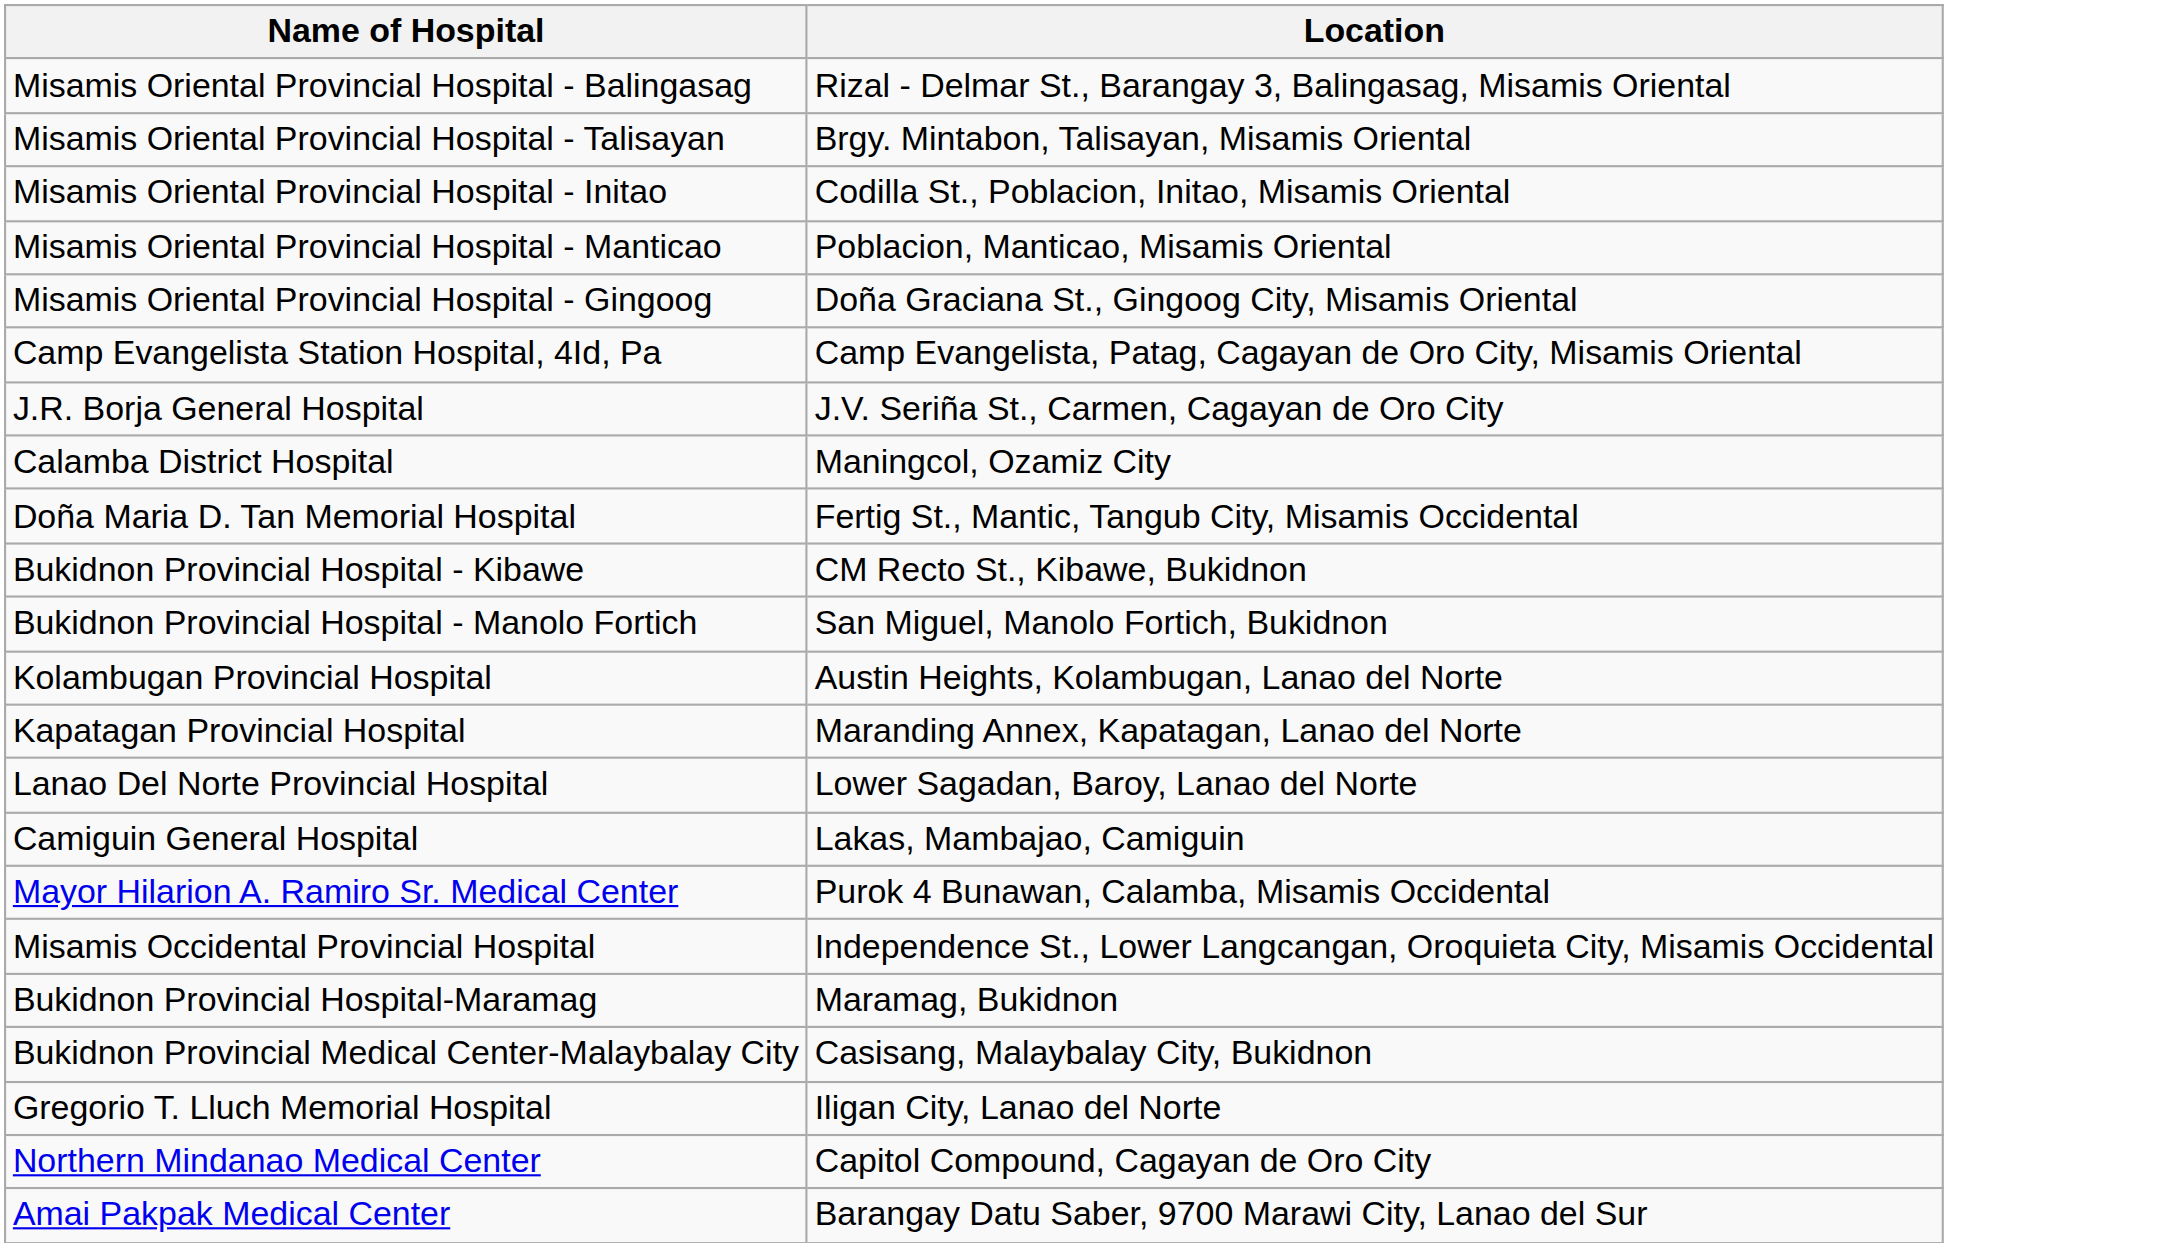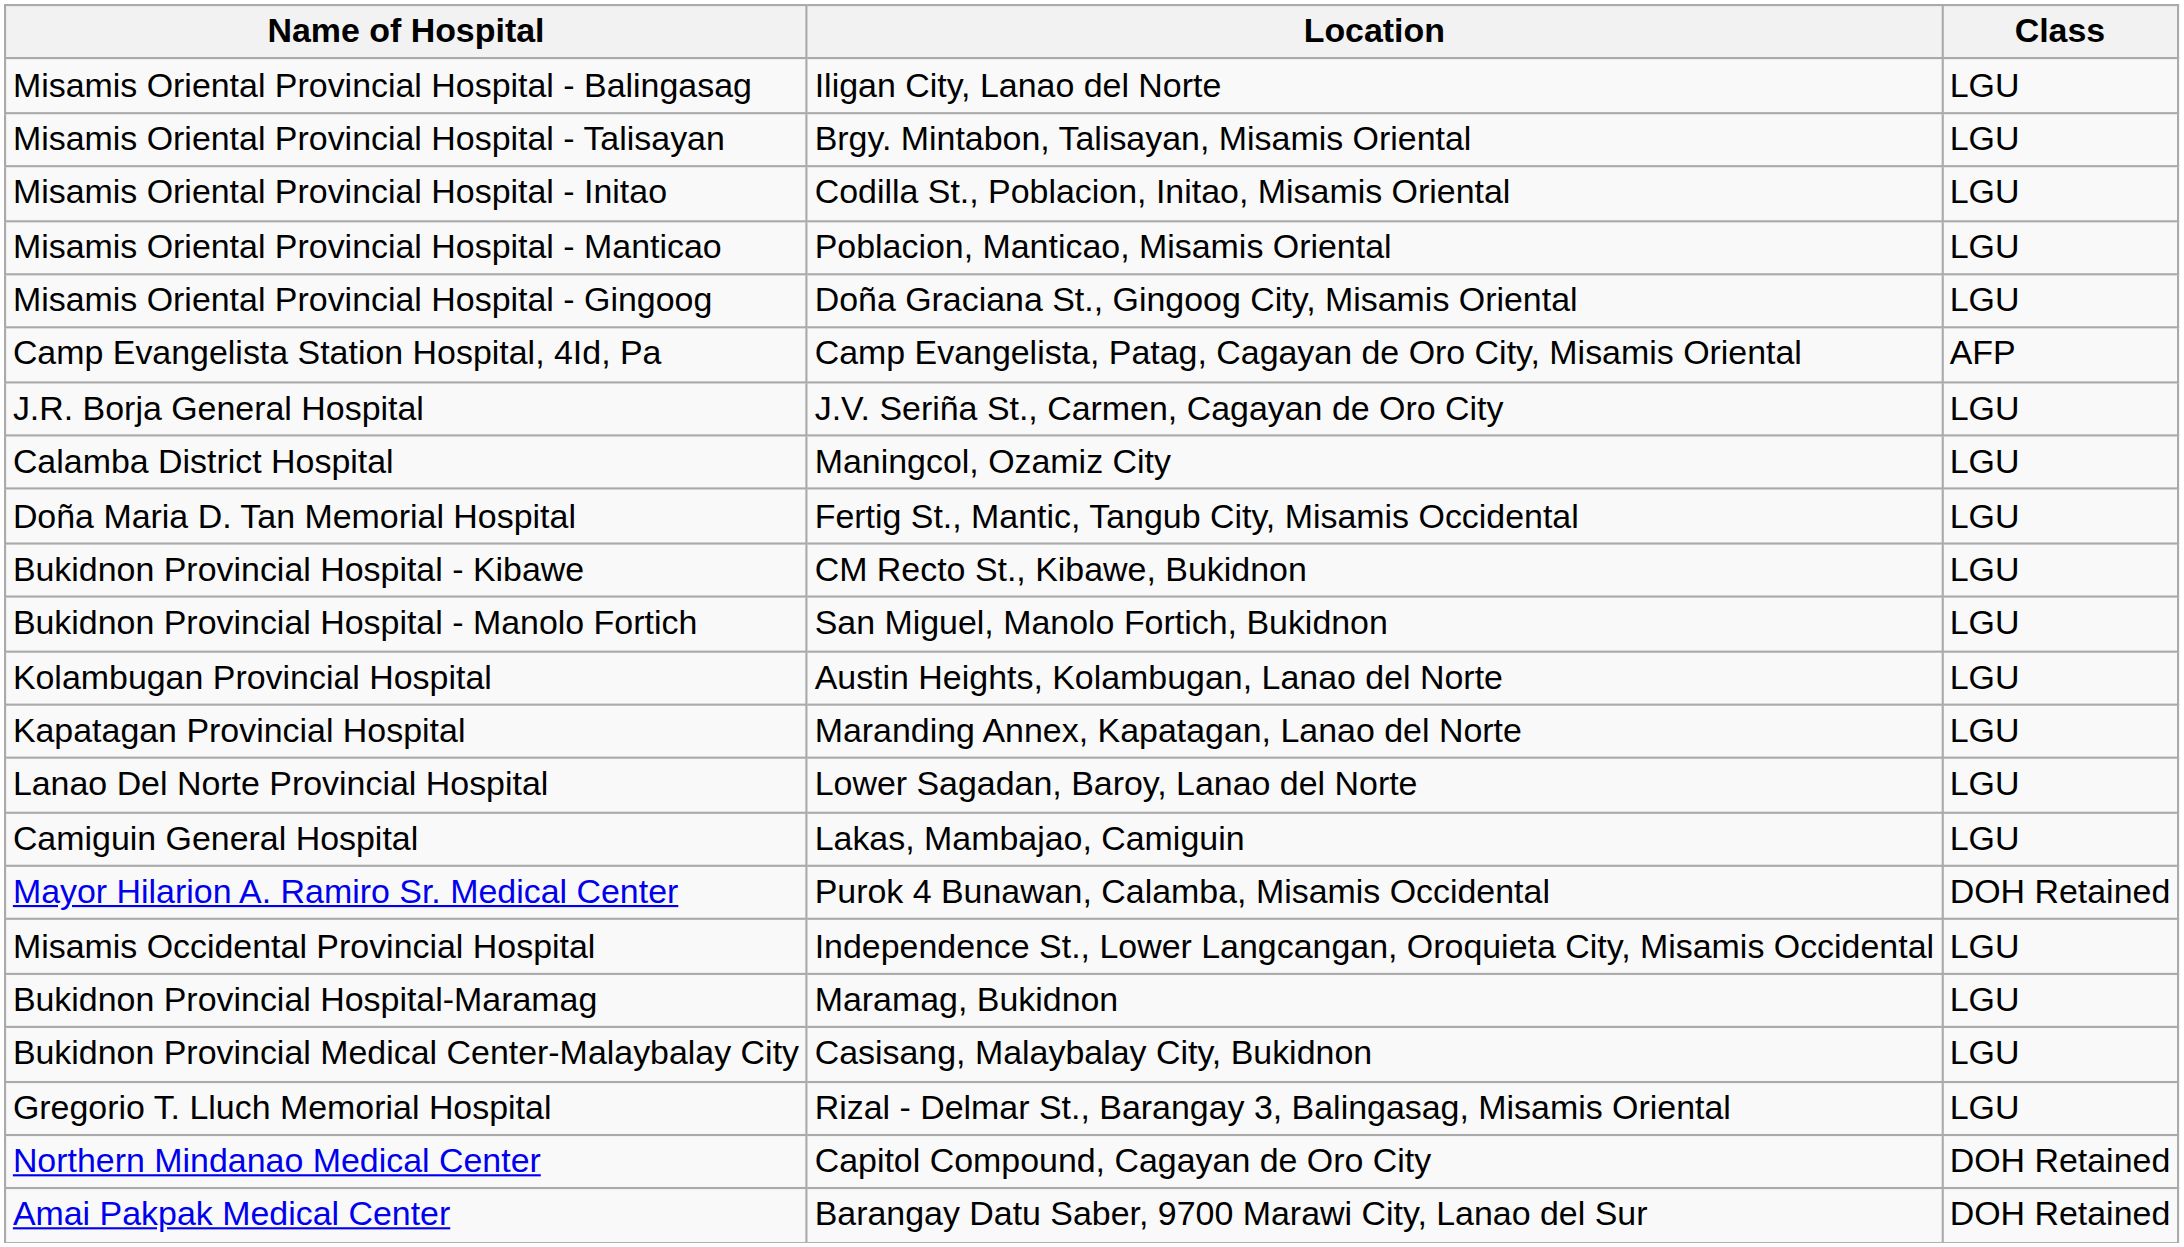 <table class="wikitable">
 <tr>
 <th>Name of Hospital</th>
 <th>Location</th>
+<th>Class</th>
 </tr>
 <tr style="vertical-align:middle;">
 <td>Misamis Oriental Provincial Hospital - Balingasag</td>
-<td>Rizal - Delmar St., Barangay 3, Balingasag, Misamis Oriental</td>
+<td>Iligan City, Lanao del Norte</td>
+<td>LGU</td>
 </tr>
 <tr style="vertical-align:middle;">
 <td>Misamis Oriental Provincial Hospital - Talisayan</td>
 <td>Brgy. Mintabon, Talisayan, Misamis Oriental</td>
+<td>LGU</td>
 </tr>
 <tr style="vertical-align:middle;">
 <td>Misamis Oriental Provincial Hospital - Initao</td>
 <td>Codilla St., Poblacion, Initao, Misamis Oriental</td>
+<td>LGU</td>
 </tr>
 <tr style="vertical-align:middle;">
 <td>Misamis Oriental Provincial Hospital - Manticao</td>
 <td>Poblacion, Manticao, Misamis Oriental</td>
+<td>LGU</td>
 </tr>
 <tr style="vertical-align:middle;">
 <td>Misamis Oriental Provincial Hospital - Gingoog</td>
 <td>Doña Graciana St., Gingoog City, Misamis Oriental</td>
+<td>LGU</td>
 </tr>
 <tr style="vertical-align:middle;">
 <td>Camp Evangelista Station Hospital, 4Id, Pa</td>
 <td>Camp Evangelista, Patag, Cagayan de Oro City, Misamis Oriental</td>
+<td>AFP</td>
 </tr>
 <tr style="vertical-align:middle;">
 <td>J.R. Borja General Hospital</td>
 <td>J.V. Seriña St., Carmen, Cagayan de Oro City</td>
+<td>LGU</td>
 </tr>
 <tr style="vertical-align:middle;">
 <td>Calamba District Hospital</td>
 <td>Maningcol, Ozamiz City</td>
+<td>LGU</td>
 </tr>
 <tr style="vertical-align:middle;">
 <td>Doña Maria D. Tan Memorial Hospital</td>
 <td>Fertig St., Mantic, Tangub City, Misamis Occidental</td>
+<td>LGU</td>
 </tr>
 <tr style="vertical-align:middle;">
 <td>Bukidnon Provincial Hospital - Kibawe</td>
 <td>CM Recto St., Kibawe, Bukidnon</td>
+<td>LGU</td>
 </tr>
 <tr style="vertical-align:middle;">
 <td>Bukidnon Provincial Hospital - Manolo Fortich</td>
 <td>San Miguel, Manolo Fortich, Bukidnon</td>
+<td>LGU</td>
 </tr>
 <tr style="vertical-align:middle;">
 <td>Kolambugan Provincial Hospital</td>
 <td>Austin Heights, Kolambugan, Lanao del Norte</td>
+<td>LGU</td>
 </tr>
 <tr style="vertical-align:middle;">
 <td>Kapatagan Provincial Hospital</td>
 <td>Maranding Annex, Kapatagan, Lanao del Norte</td>
+<td>LGU</td>
 </tr>
 <tr style="vertical-align:middle;">
 <td>Lanao Del Norte Provincial Hospital</td>
 <td>Lower Sagadan, Baroy, Lanao del Norte</td>
+<td>LGU</td>
 </tr>
 <tr style="vertical-align:middle;">
 <td>Camiguin General Hospital</td>
 <td>Lakas, Mambajao, Camiguin</td>
+<td>LGU</td>
 </tr>
 <tr style="vertical-align:middle;">
 <td><a href='#'>Mayor Hilarion A. Ramiro Sr. Medical Center</a></td>
 <td>Purok 4 Bunawan, Calamba, Misamis Occidental</td>
+<td>DOH Retained</td>
 </tr>
 <tr style="vertical-align:middle;">
 <td>Misamis Occidental Provincial Hospital</td>
 <td>Independence St., Lower Langcangan, Oroquieta City, Misamis Occidental</td>
+<td>LGU</td>
 </tr>
 <tr style="vertical-align:middle;">
 <td>Bukidnon Provincial Hospital-Maramag</td>
 <td>Maramag, Bukidnon</td>
+<td>LGU</td>
 </tr>
 <tr style="vertical-align:middle;">
 <td>Bukidnon Provincial Medical Center-Malaybalay City</td>
 <td>Casisang, Malaybalay City, Bukidnon</td>
+<td>LGU</td>
 </tr>
 <tr style="vertical-align:middle;">
 <td>Gregorio T. Lluch Memorial Hospital</td>
-<td>Iligan City, Lanao del Norte</td>
+<td>Rizal - Delmar St., Barangay 3, Balingasag, Misamis Oriental</td>
+<td>LGU</td>
 </tr>
 <tr style="vertical-align:middle;">
 <td><a href='#'>Northern Mindanao Medical Center</a></td>
 <td>Capitol Compound, Cagayan de Oro City</td>
+<td>DOH Retained</td>
 </tr>
 <tr style="vertical-align:middle;">
 <td><a href='#'>Amai Pakpak Medical Center</a></td>
 <td>Barangay Datu Saber, 9700 Marawi City, Lanao del Sur</td>
+<td>DOH Retained</td>
 </tr>
 </table>
